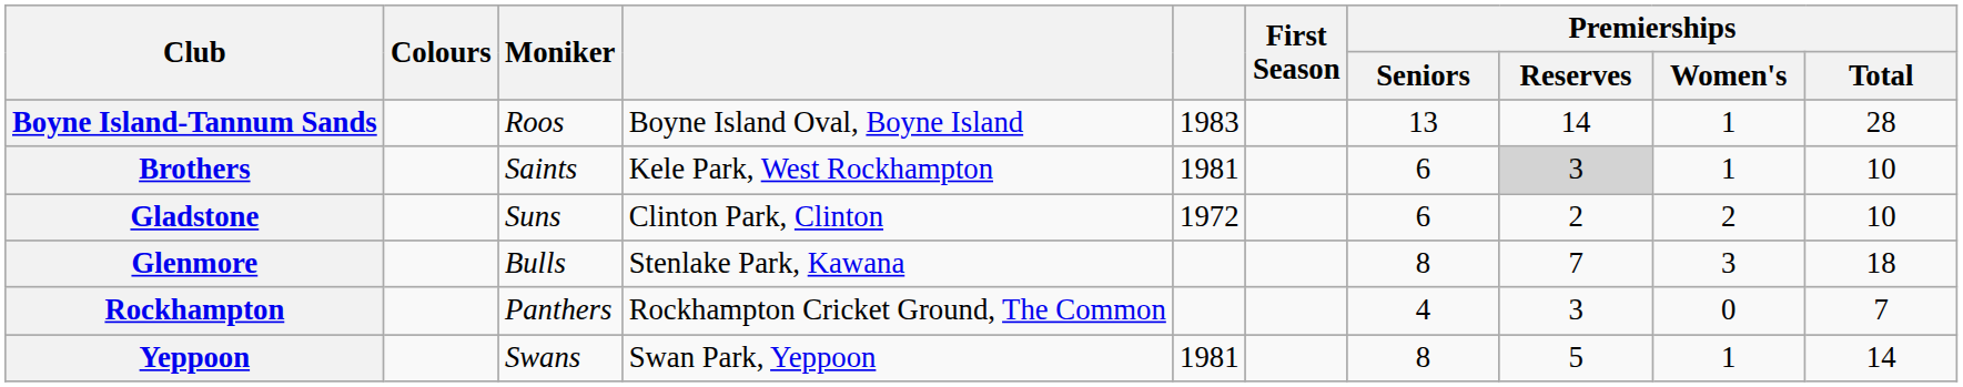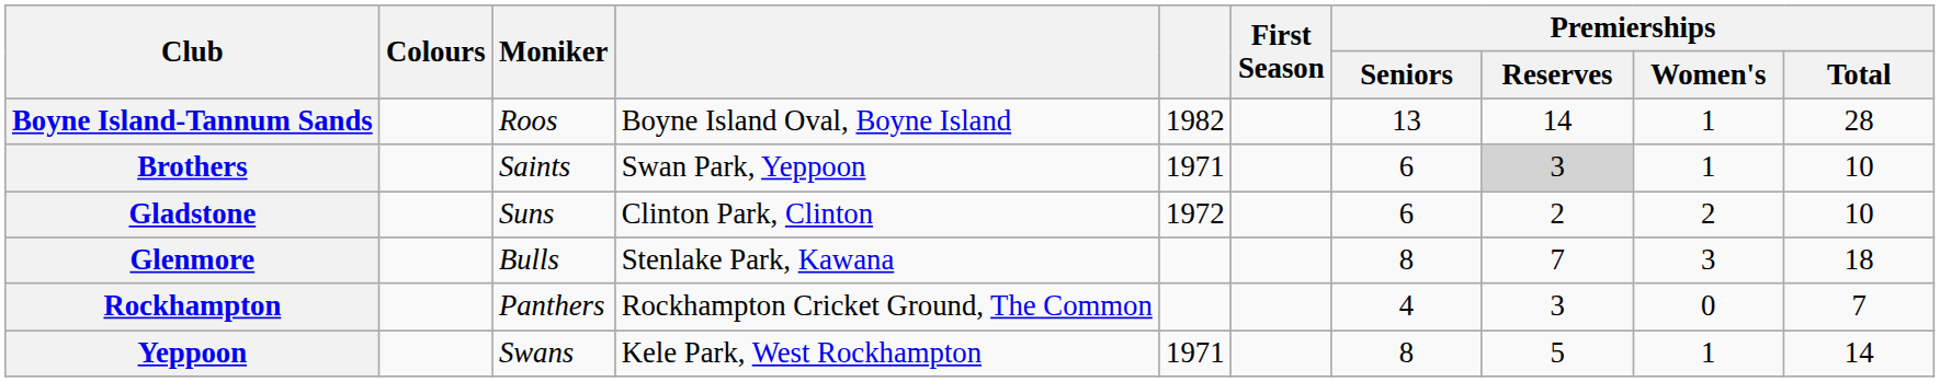 <table class="wikitable sortable" style=" text-align:left;">
 <tr>
 <th rowspan="2">Club</th>
 <th rowspan="2">Colours</th>
 <th rowspan="2">Moniker</th>
 <th rowspan="2"></th>
 <th rowspan="2"></th>
 <th rowspan="2">First<br>Season</th>
 <th colspan="4">Premierships</th>
 </tr>
 <tr>
 <th width="75">Seniors</th>
 <th width="75">Reserves</th>
 <th width="75">Women's</th>
 <th width="75">Total</th>
 </tr>
 <tr>
 <th><a href='#'>Boyne Island-Tannum Sands</a></th>
 <td></td>
 <td><em>Roos</em></td>
 <td>Boyne Island Oval, <a href='#'>Boyne Island</a></td>
-<td style="text-align:center;">1983</td>
+<td style="text-align:center;">1982</td>
 <td style="text-align:center;"></td>
 <td align="center">13</td>
 <td align="center">14</td>
 <td align="center">1</td>
 <td align="center">28</td>
 </tr>
 <tr>
 <th><a href='#'>Brothers</a></th>
 <td></td>
 <td><em>Saints</em></td>
-<td>Kele Park, <a href='#'>West Rockhampton</a></td>
-<td style="text-align:center;">1981</td>
+<td>Swan Park, <a href='#'>Yeppoon</a></td>
+<td style="text-align:center;">1971</td>
 <td style="text-align:center;"></td>
 <td align="center">6</td>
 <td align="center" style="background: lightgrey;">3</td>
 <td align="center">1</td>
 <td align="center">10</td>
 </tr>
 <tr>
 <th><a href='#'>Gladstone</a></th>
 <td></td>
 <td><em>Suns</em></td>
 <td>Clinton Park, <a href='#'>Clinton</a></td>
 <td style="text-align:center;">1972</td>
 <td style="text-align:center;"></td>
 <td align="center">6</td>
 <td align="center">2</td>
 <td align="center">2</td>
 <td align="center">10</td>
 </tr>
 <tr>
 <th><a href='#'>Glenmore</a></th>
 <td></td>
 <td><em>Bulls</em></td>
 <td>Stenlake Park, <a href='#'>Kawana</a></td>
 <td style="text-align:center;"></td>
 <td style="text-align:center;"></td>
 <td align="center">8</td>
 <td align="center">7</td>
 <td align="center">3</td>
 <td align="center">18</td>
 </tr>
 <tr>
 <th><a href='#'>Rockhampton</a></th>
 <td></td>
 <td><em>Panthers</em></td>
 <td>Rockhampton Cricket Ground, <a href='#'>The Common</a></td>
 <td style="text-align:center;"></td>
 <td style="text-align:center;"></td>
 <td align="center">4</td>
 <td align="center">3</td>
 <td align="center">0</td>
 <td align="center">7</td>
 </tr>
 <tr>
 <th><a href='#'>Yeppoon</a></th>
 <td></td>
 <td><em>Swans</em></td>
-<td>Swan Park, <a href='#'>Yeppoon</a></td>
-<td style="text-align:center;">1981</td>
+<td>Kele Park, <a href='#'>West Rockhampton</a></td>
+<td style="text-align:center;">1971</td>
 <td style="text-align:center;"></td>
 <td align="center">8</td>
 <td align="center">5</td>
 <td align="center">1</td>
 <td align="center">14</td>
 </tr>
 </table>
